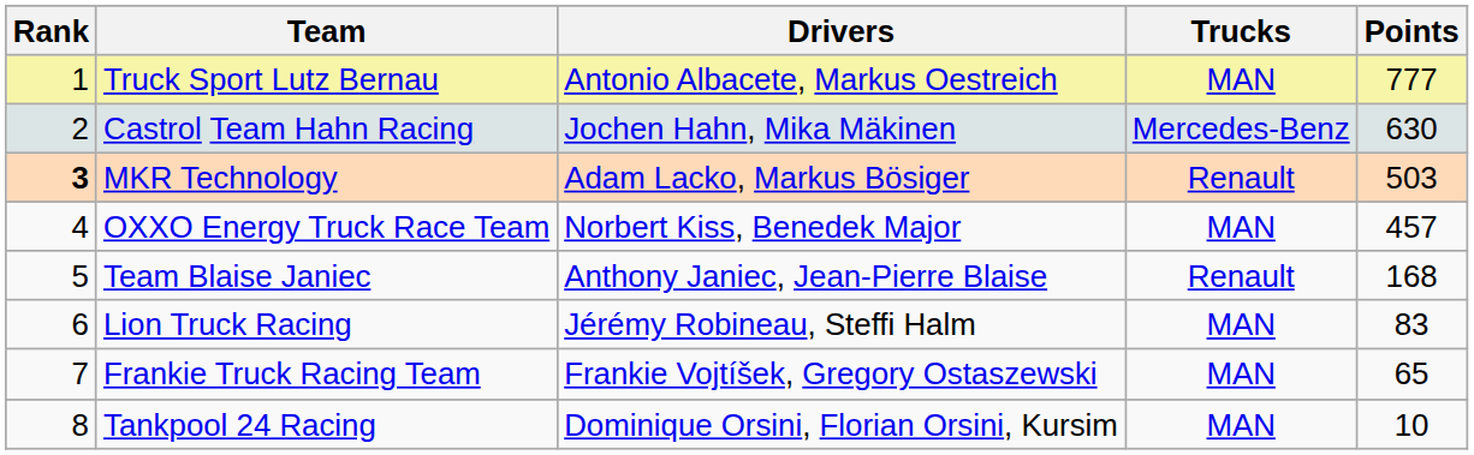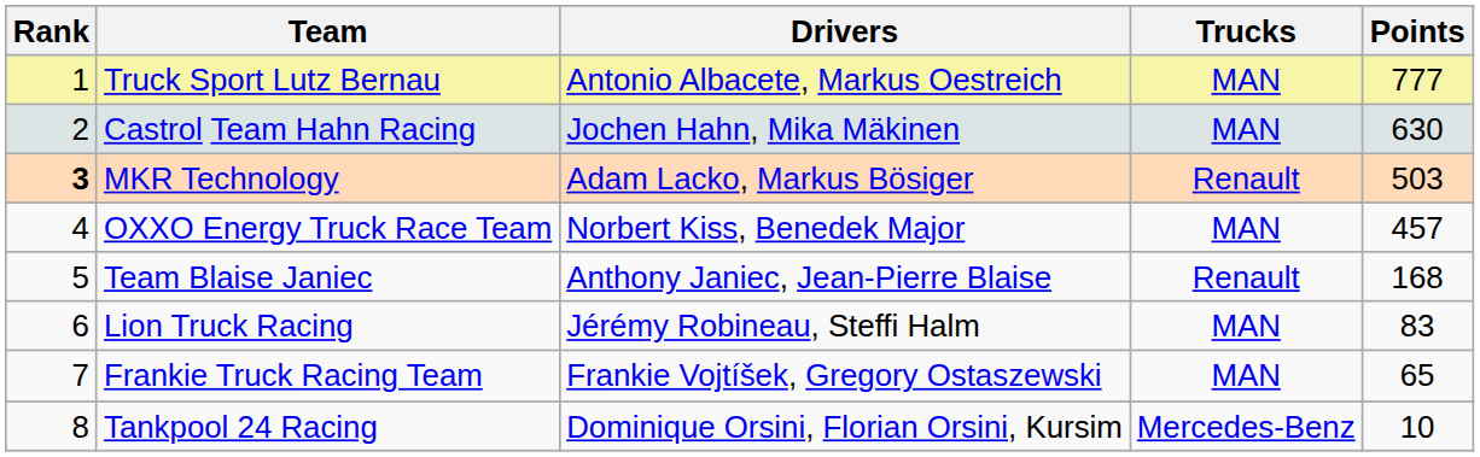 <table class="wikitable" style=" font-size:95%;">
 <tr style="background:#CCCCCC;">
 <th>Rank</th>
 <th>Team</th>
 <th>Drivers</th>
 <th>Trucks</th>
 <th>Points</th>
 </tr>
 <tr style="background:#F7F6A8;">
 <td align="right">1</td>
 <td>  <a href='#'>Truck Sport Lutz Bernau</a></td>
 <td> <a href='#'>Antonio Albacete</a>,  <a href='#'>Markus Oestreich</a></td>
 <td align="center"><a href='#'>MAN</a></td>
 <td align="center">777</td>
 </tr>
 <tr style="background:#DCE5E5;">
 <td align="right">2</td>
 <td> <a href='#'>Castrol</a> <a href='#'>Team Hahn Racing</a></td>
 <td> <a href='#'>Jochen Hahn</a>,  <a href='#'>Mika Mäkinen</a></td>
-<td align="center"><a href='#'>Mercedes-Benz</a></td>
+<td align="center"><a href='#'>MAN</a></td>
 <td align="center">630</td>
 </tr>
 <tr style="background:#FFDAB9;">
 <td align="right"><strong>3</strong></td>
 <td> <a href='#'>MKR Technology</a></td>
 <td> <a href='#'>Adam Lacko</a>,  <a href='#'>Markus Bösiger</a></td>
 <td align="center"><a href='#'>Renault</a></td>
 <td align="center">503</td>
 </tr>
 <tr>
 <td align="right">4</td>
 <td> <a href='#'>OXXO Energy Truck Race Team</a></td>
 <td> <a href='#'>Norbert Kiss</a>,  <a href='#'>Benedek Major</a></td>
 <td align="center"><a href='#'>MAN</a></td>
 <td align="center">457</td>
 </tr>
 <tr>
 <td align="right">5</td>
 <td> <a href='#'>Team Blaise Janiec</a></td>
 <td> <a href='#'>Anthony Janiec</a>,  <a href='#'>Jean-Pierre Blaise</a></td>
 <td align="center"><a href='#'>Renault</a></td>
 <td align="center">168</td>
 </tr>
 <tr>
 <td align="right">6</td>
 <td> <a href='#'>Lion Truck Racing</a></td>
 <td> <a href='#'>Jérémy Robineau</a>,  Steffi Halm</td>
 <td align="center"><a href='#'>MAN</a></td>
 <td align="center">83</td>
 </tr>
 <tr>
 <td align="right">7</td>
 <td> <a href='#'>Frankie Truck Racing Team</a></td>
 <td> <a href='#'>Frankie Vojtíšek</a>,  <a href='#'>Gregory Ostaszewski</a></td>
 <td align="center"><a href='#'>MAN</a></td>
 <td align="center">65</td>
 </tr>
 <tr>
 <td align="right">8</td>
 <td> <a href='#'>Tankpool 24 Racing</a></td>
 <td> <a href='#'>Dominique Orsini</a>,  <a href='#'>Florian Orsini</a>, Kursim</td>
-<td align="center"><a href='#'>MAN</a></td>
+<td align="center"><a href='#'>Mercedes-Benz</a></td>
 <td align="center">10</td>
 </tr>
 </table>
